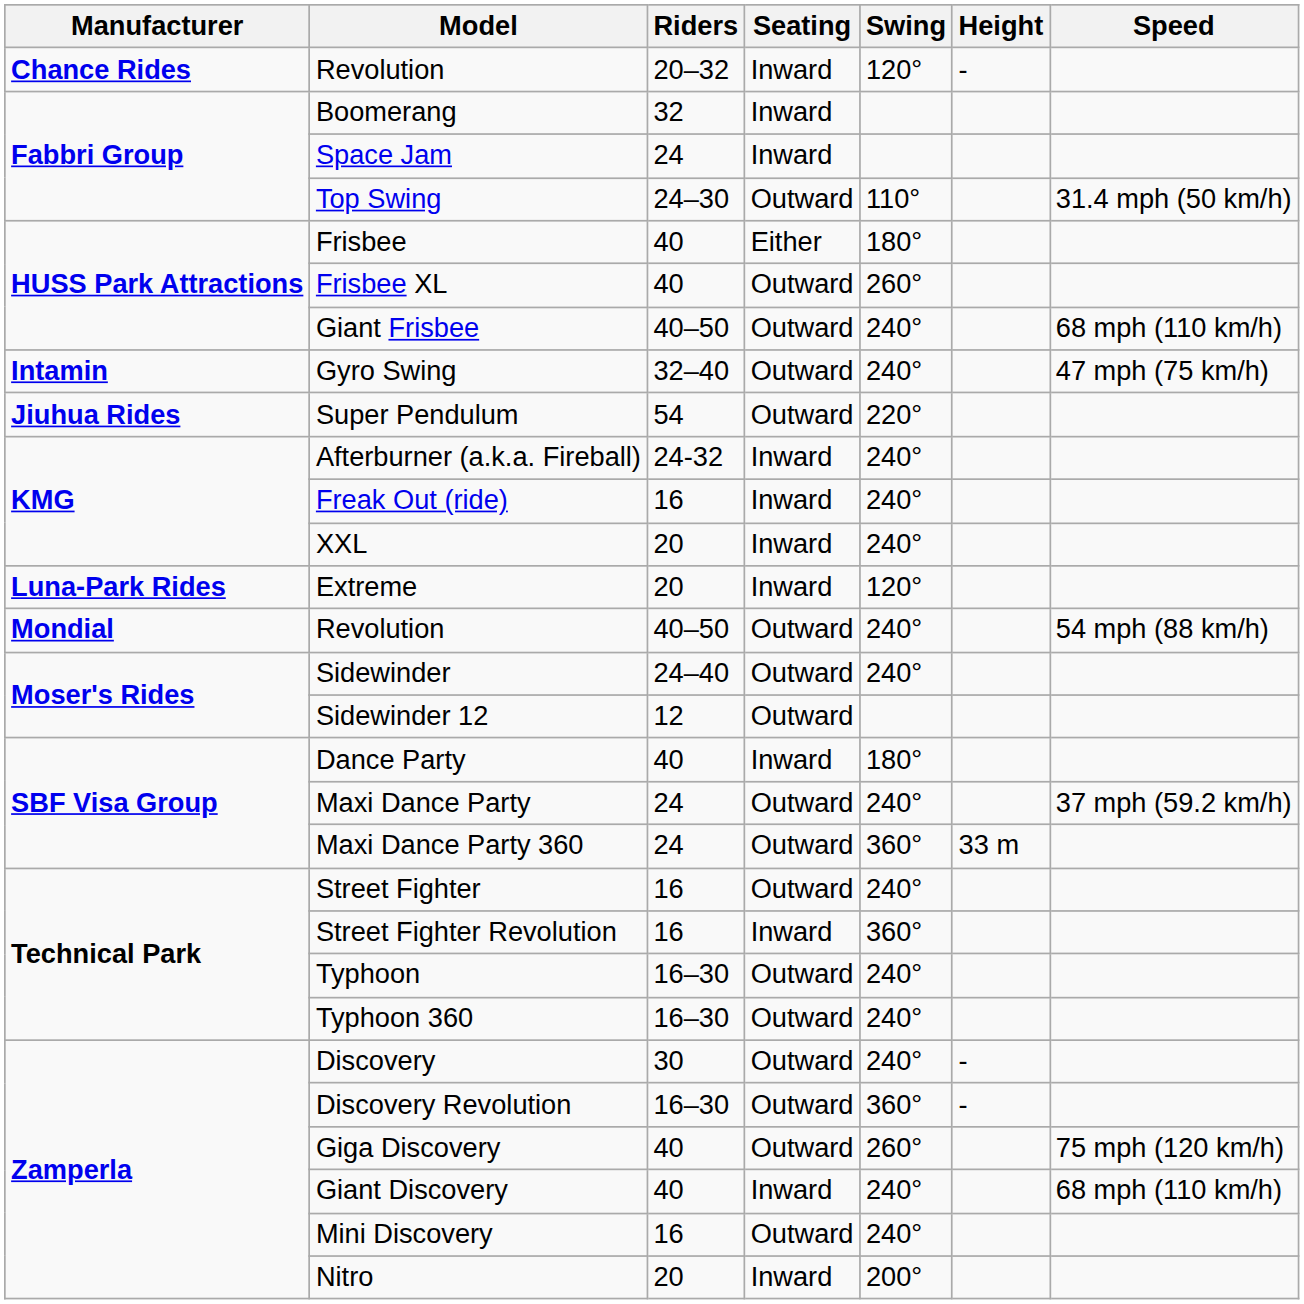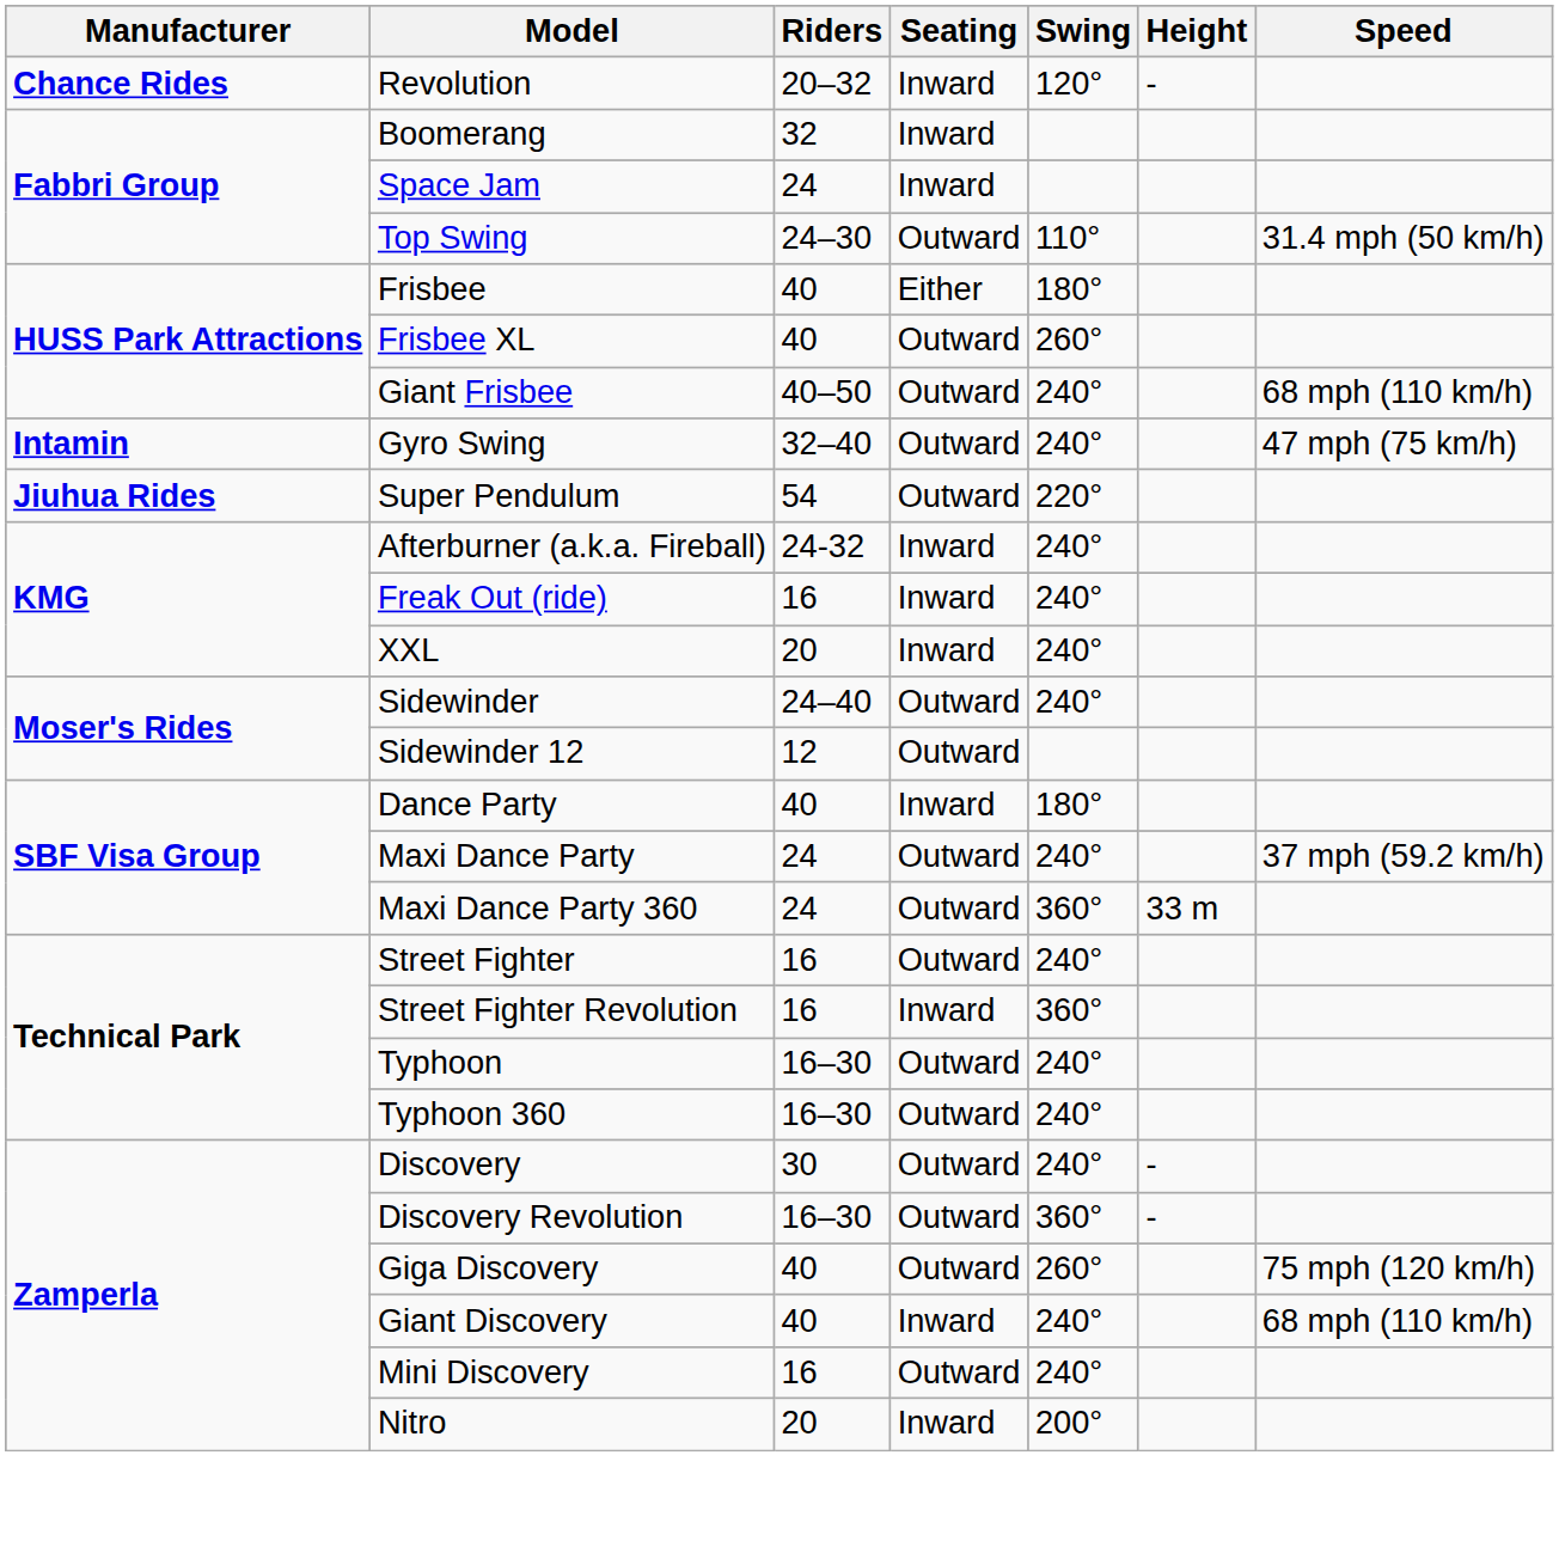 <table class="wikitable">
 <tr>
 <th>Manufacturer</th>
 <th>Model</th>
 <th>Riders</th>
 <th>Seating</th>
 <th>Swing</th>
 <th>Height</th>
 <th>Speed</th>
 </tr>
 <tr>
 <td rowspan="1"><strong><a href='#'>Chance Rides</a></strong></td>
 <td>Revolution</td>
 <td>20–32</td>
 <td>Inward</td>
 <td>120°</td>
 <td> - </td>
 <td></td>
 </tr>
 <tr>
 <td rowspan="3"><strong><a href='#'>Fabbri Group</a></strong></td>
 <td>Boomerang</td>
 <td>32</td>
 <td>Inward</td>
 <td></td>
 <td></td>
 <td></td>
 </tr>
 <tr>
 <td><a href='#'>Space Jam</a></td>
 <td>24</td>
 <td>Inward</td>
 <td></td>
 <td></td>
 <td></td>
 </tr>
 <tr>
 <td><a href='#'>Top Swing</a></td>
 <td>24–30</td>
 <td>Outward</td>
 <td>110°</td>
 <td></td>
 <td>31.4 mph (50 km/h)</td>
 </tr>
 <tr>
 <td rowspan="3"><strong><a href='#'>HUSS Park Attractions</a></strong></td>
 <td>Frisbee</td>
 <td>40</td>
 <td>Either</td>
 <td>180°</td>
 <td></td>
 <td></td>
 </tr>
 <tr>
 <td><a href='#'>Frisbee</a> XL</td>
 <td>40</td>
 <td>Outward</td>
 <td>260°</td>
 <td></td>
 <td></td>
 </tr>
 <tr>
 <td>Giant <a href='#'>Frisbee</a></td>
 <td>40–50</td>
 <td>Outward</td>
 <td>240°</td>
 <td></td>
 <td>68 mph (110 km/h)</td>
 </tr>
 <tr>
 <td><strong><a href='#'>Intamin</a></strong></td>
 <td>Gyro Swing</td>
 <td>32–40</td>
 <td>Outward</td>
 <td>240°</td>
 <td></td>
 <td>47 mph (75 km/h)</td>
 </tr>
 <tr>
 <td><strong><a href='#'>Jiuhua Rides</a></strong></td>
 <td>Super Pendulum</td>
 <td>54</td>
 <td>Outward</td>
 <td>220°</td>
 <td></td>
 <td></td>
 </tr>
 <tr>
 <td rowspan="3"><strong><a href='#'>KMG</a></strong></td>
 <td>Afterburner (a.k.a. Fireball)</td>
 <td>24-32</td>
 <td>Inward</td>
 <td>240°</td>
 <td></td>
 <td></td>
 </tr>
 <tr>
 <td><a href='#'>Freak Out (ride)</a></td>
 <td>16</td>
 <td>Inward</td>
 <td>240°</td>
 <td></td>
 <td></td>
 </tr>
 <tr>
 <td>XXL</td>
 <td>20</td>
 <td>Inward</td>
 <td>240°</td>
 <td></td>
 <td></td>
-</tr>
-<tr>
-<td><strong><a href='#'>Luna-Park Rides</a></strong></td>
-<td>Extreme</td>
-<td>20</td>
-<td>Inward</td>
-<td>120°</td>
-<td></td>
-<td></td>
-</tr>
-<tr>
-<td><strong><a href='#'>Mondial</a></strong></td>
-<td>Revolution</td>
-<td>40–50</td>
-<td>Outward</td>
-<td>240°</td>
-<td></td>
-<td>54 mph (88 km/h)</td>
 </tr>
 <tr>
 <td rowspan="2"><strong><a href='#'>Moser's Rides</a></strong></td>
 <td>Sidewinder</td>
 <td>24–40</td>
 <td>Outward</td>
 <td>240°</td>
 <td></td>
 <td></td>
 </tr>
 <tr>
 <td>Sidewinder 12</td>
 <td>12</td>
 <td>Outward</td>
 <td></td>
 <td></td>
 <td></td>
 </tr>
 <tr>
 <td rowspan="3"><strong><a href='#'>SBF Visa Group</a></strong></td>
 <td>Dance Party</td>
 <td>40</td>
 <td>Inward</td>
 <td>180°</td>
 <td></td>
 <td></td>
 </tr>
 <tr>
 <td>Maxi Dance Party</td>
 <td>24</td>
 <td>Outward</td>
 <td>240°</td>
 <td></td>
 <td>37 mph (59.2 km/h)</td>
 </tr>
 <tr>
 <td>Maxi Dance Party 360</td>
 <td>24</td>
 <td>Outward</td>
 <td>360°</td>
 <td>33 m</td>
 <td></td>
 </tr>
 <tr>
 <td rowspan="4"><strong>Technical Park</strong></td>
 <td>Street Fighter</td>
 <td>16</td>
 <td>Outward</td>
 <td>240°</td>
 <td></td>
 <td></td>
 </tr>
 <tr>
 <td>Street Fighter Revolution</td>
 <td>16</td>
 <td>Inward</td>
 <td>360°</td>
 <td></td>
 <td></td>
 </tr>
 <tr>
 <td>Typhoon</td>
 <td>16–30</td>
 <td>Outward</td>
 <td>240°</td>
 <td></td>
 <td></td>
 </tr>
 <tr>
 <td>Typhoon 360</td>
 <td>16–30</td>
 <td>Outward</td>
 <td>240°</td>
 <td></td>
 <td></td>
 </tr>
 <tr>
 <td rowspan="6"><strong><a href='#'>Zamperla</a></strong></td>
 <td>Discovery</td>
 <td>30</td>
 <td>Outward</td>
 <td>240°</td>
 <td> - </td>
 <td></td>
 </tr>
 <tr>
 <td>Discovery Revolution</td>
 <td>16–30</td>
 <td>Outward</td>
 <td>360°</td>
 <td> - </td>
 <td></td>
 </tr>
 <tr>
 <td>Giga Discovery</td>
 <td>40</td>
 <td>Outward</td>
 <td>260°</td>
 <td></td>
 <td>75 mph (120 km/h)</td>
 </tr>
 <tr>
 <td>Giant Discovery</td>
 <td>40</td>
 <td>Inward</td>
 <td>240°</td>
 <td></td>
 <td>68 mph (110 km/h)</td>
 </tr>
 <tr>
 <td>Mini Discovery</td>
 <td>16</td>
 <td>Outward</td>
 <td>240°</td>
 <td></td>
 <td></td>
 </tr>
 <tr>
 <td>Nitro</td>
 <td>20</td>
 <td>Inward</td>
 <td>200°</td>
 <td></td>
 <td></td>
 </tr>
 </table>
